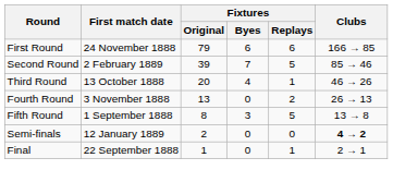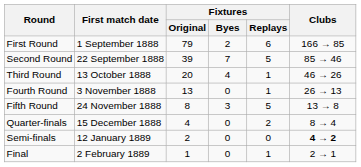 <table class="wikitable" style="text-align: center">
 <tr>
 <th rowspan=2>Round</th>
 <th rowspan=2>First match date</th>
 <th colspan=3>Fixtures</th>
 <th rowspan=2 width=100>Clubs</th>
 </tr>
 <tr>
 <th width=55>Original</th>
 <th width=55>Byes</th>
 <th width=55>Replays</th>
 </tr>
 <tr>
 <td align=left>First Round</td>
-<td align=left>24 November 1888</td>
+<td align=left>1 September 1888</td>
 <td>79</td>
-<td>6</td>
+<td>2</td>
 <td>6</td>
 <td>166 → 85</td>
 </tr>
 <tr>
 <td align=left>Second Round</td>
-<td align=left>2 February 1889</td>
+<td align=left>22 September 1888</td>
 <td>39</td>
 <td>7</td>
 <td>5</td>
 <td>85 → 46</td>
 </tr>
 <tr>
 <td align=left>Third Round</td>
 <td align=left>13 October 1888</td>
 <td>20</td>
 <td>4</td>
 <td>1</td>
 <td>46 → 26</td>
 </tr>
 <tr>
 <td align=left>Fourth Round</td>
 <td align=left>3 November 1888</td>
 <td>13</td>
 <td>0</td>
-<td>2</td>
+<td>1</td>
 <td>26 → 13</td>
 </tr>
 <tr>
 <td align=left>Fifth Round</td>
-<td align=left>1 September 1888</td>
+<td align=left>24 November 1888</td>
 <td>8</td>
 <td>3</td>
 <td>5</td>
 <td>13 → 8</td>
+</tr>
+<tr>
+<td align=left>Quarter-finals</td>
+<td align=left>15 December 1888</td>
+<td>4</td>
+<td>0</td>
+<td>2</td>
+<td>8 → 4</td>
 </tr>
 <tr>
 <td align=left>Semi-finals</td>
 <td align=left>12 January 1889</td>
 <td>2</td>
 <td>0</td>
 <td>0</td>
 <td><strong>4 → 2</strong></td>
 </tr>
 <tr>
 <td align=left>Final</td>
-<td align=left>22 September 1888</td>
+<td align=left>2 February 1889</td>
 <td>1</td>
 <td>0</td>
 <td>1</td>
 <td>2 → 1</td>
 </tr>
 </table>
